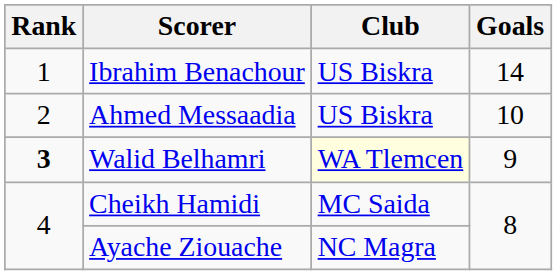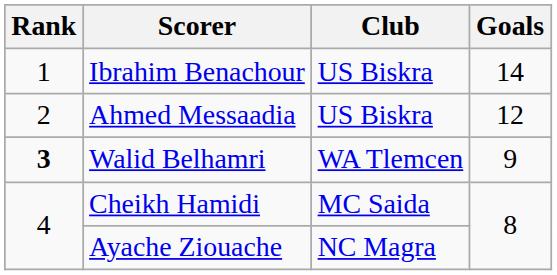 <table class="wikitable" style="text-align:center">
 <tr>
 <th>Rank</th>
 <th>Scorer</th>
 <th>Club</th>
 <th>Goals</th>
 </tr>
 <tr>
 <td>1</td>
 <td align="left"> <a href='#'>Ibrahim Benachour</a></td>
 <td align="left"><a href='#'>US Biskra</a></td>
 <td>14</td>
 </tr>
 <tr>
 <td>2</td>
 <td align="left"> <a href='#'>Ahmed Messaadia</a></td>
 <td align="left"><a href='#'>US Biskra</a></td>
-<td>10</td>
+<td>12</td>
 </tr>
 <tr>
 <td><strong>3</strong></td>
 <td align="left"> <a href='#'>Walid Belhamri</a></td>
-<td align="left" style="background: lightyellow;"><a href='#'>WA Tlemcen</a></td>
+<td align="left"><a href='#'>WA Tlemcen</a></td>
 <td>9</td>
 </tr>
 <tr>
 <td rowspan="2">4</td>
 <td align="left"> <a href='#'>Cheikh Hamidi</a></td>
 <td align="left"><a href='#'>MC Saida</a></td>
 <td rowspan="2">8</td>
 </tr>
 <tr>
 <td align="left"> <a href='#'>Ayache Ziouache</a></td>
 <td align="left"><a href='#'>NC Magra</a></td>
 </tr>
 </table>
